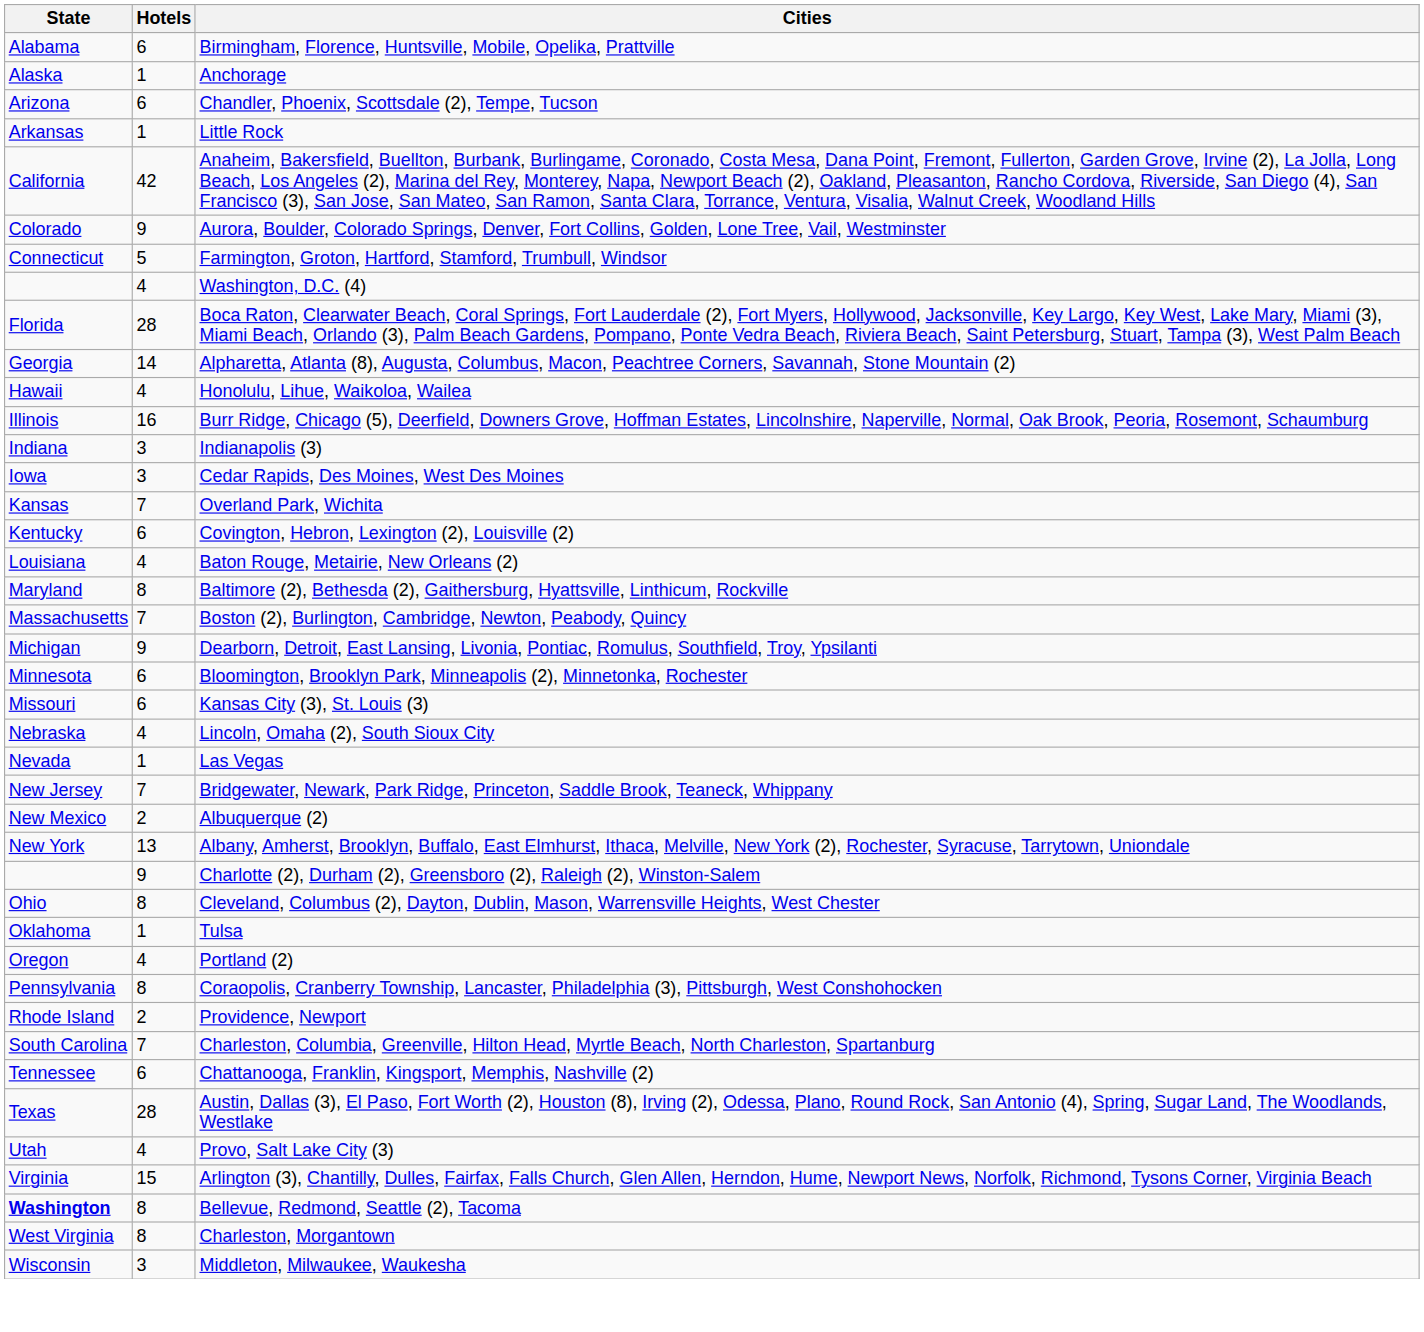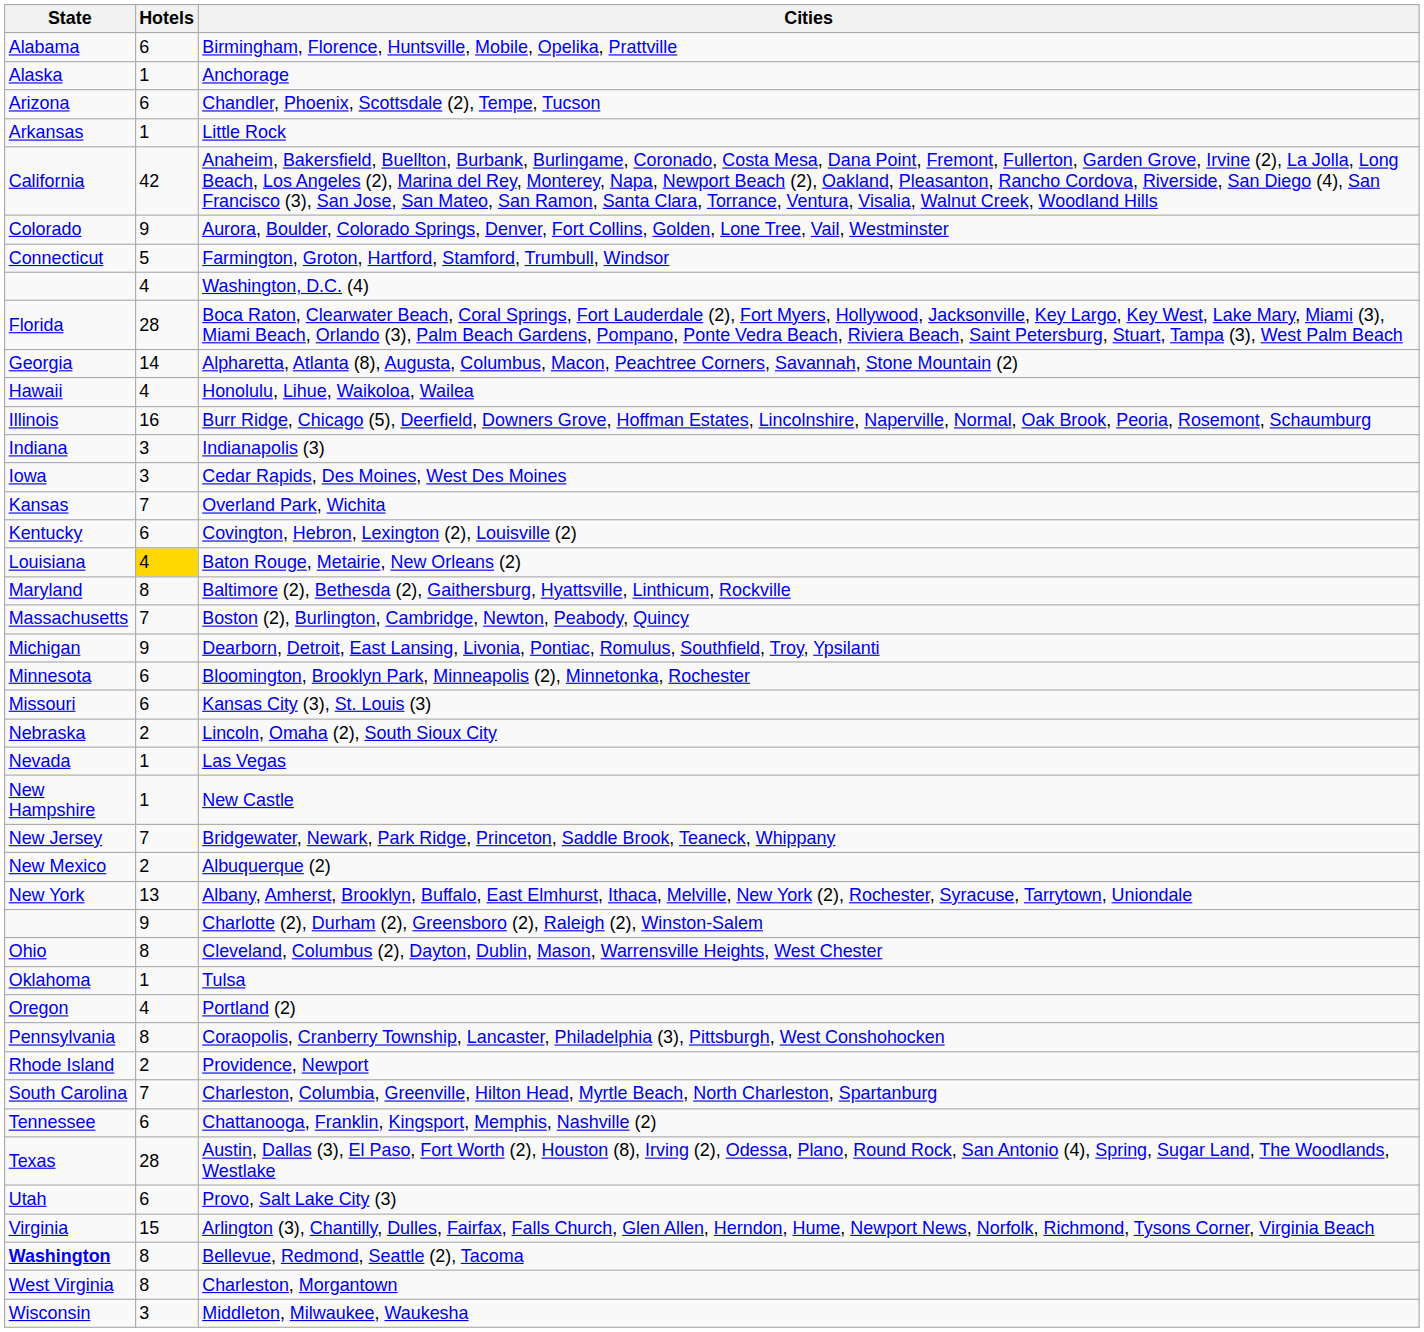 <table class="wikitable" width=100%>
 <tr>
 <th>State</th>
 <th>Hotels</th>
 <th>Cities</th>
 </tr>
 <tr>
 <td> <a href='#'>Alabama</a></td>
 <td>6</td>
 <td><a href='#'>Birmingham</a>, <a href='#'>Florence</a>, <a href='#'>Huntsville</a>, <a href='#'>Mobile</a>, <a href='#'>Opelika</a>, <a href='#'>Prattville</a></td>
 </tr>
 <tr>
 <td> <a href='#'>Alaska</a></td>
 <td>1</td>
 <td><a href='#'>Anchorage</a></td>
 </tr>
 <tr>
 <td> <a href='#'>Arizona</a></td>
 <td>6</td>
 <td><a href='#'>Chandler</a>, <a href='#'>Phoenix</a>, <a href='#'>Scottsdale</a> (2), <a href='#'>Tempe</a>, <a href='#'>Tucson</a></td>
 </tr>
 <tr>
 <td> <a href='#'>Arkansas</a></td>
 <td>1</td>
 <td><a href='#'>Little Rock</a></td>
 </tr>
 <tr>
 <td> <a href='#'>California</a></td>
 <td>42</td>
 <td><a href='#'>Anaheim</a>, <a href='#'>Bakersfield</a>, <a href='#'>Buellton</a>, <a href='#'>Burbank</a>, <a href='#'>Burlingame</a>, <a href='#'>Coronado</a>, <a href='#'>Costa Mesa</a>, <a href='#'>Dana Point</a>, <a href='#'>Fremont</a>, <a href='#'>Fullerton</a>, <a href='#'>Garden Grove</a>, <a href='#'>Irvine</a> (2), <a href='#'>La Jolla</a>, <a href='#'>Long Beach</a>, <a href='#'>Los Angeles</a> (2), <a href='#'>Marina del Rey</a>, <a href='#'>Monterey</a>, <a href='#'>Napa</a>, <a href='#'>Newport Beach</a> (2), <a href='#'>Oakland</a>, <a href='#'>Pleasanton</a>, <a href='#'>Rancho Cordova</a>, <a href='#'>Riverside</a>, <a href='#'>San Diego</a> (4), <a href='#'>San Francisco</a> (3), <a href='#'>San Jose</a>, <a href='#'>San Mateo</a>, <a href='#'>San Ramon</a>, <a href='#'>Santa Clara</a>, <a href='#'>Torrance</a>, <a href='#'>Ventura</a>, <a href='#'>Visalia</a>, <a href='#'>Walnut Creek</a>, <a href='#'>Woodland Hills</a></td>
 </tr>
 <tr>
 <td> <a href='#'>Colorado</a></td>
 <td>9</td>
 <td><a href='#'>Aurora</a>, <a href='#'>Boulder</a>, <a href='#'>Colorado Springs</a>, <a href='#'>Denver</a>, <a href='#'>Fort Collins</a>, <a href='#'>Golden</a>, <a href='#'>Lone Tree</a>, <a href='#'>Vail</a>, <a href='#'>Westminster</a></td>
 </tr>
 <tr>
 <td> <a href='#'>Connecticut</a></td>
 <td>5</td>
 <td><a href='#'>Farmington</a>, <a href='#'>Groton</a>, <a href='#'>Hartford</a>, <a href='#'>Stamford</a>, <a href='#'>Trumbull</a>, <a href='#'>Windsor</a></td>
 </tr>
 <tr>
 <td></td>
 <td>4</td>
 <td><a href='#'>Washington, D.C.</a> (4)</td>
 </tr>
 <tr>
 <td> <a href='#'>Florida</a></td>
 <td>28</td>
 <td><a href='#'>Boca Raton</a>, <a href='#'>Clearwater Beach</a>, <a href='#'>Coral Springs</a>, <a href='#'>Fort Lauderdale</a> (2), <a href='#'>Fort Myers</a>, <a href='#'>Hollywood</a>, <a href='#'>Jacksonville</a>, <a href='#'>Key Largo</a>, <a href='#'>Key West</a>, <a href='#'>Lake Mary</a>, <a href='#'>Miami</a> (3), <a href='#'>Miami Beach</a>, <a href='#'>Orlando</a> (3), <a href='#'>Palm Beach Gardens</a>, <a href='#'>Pompano</a>, <a href='#'>Ponte Vedra Beach</a>, <a href='#'>Riviera Beach</a>, <a href='#'>Saint Petersburg</a>, <a href='#'>Stuart</a>, <a href='#'>Tampa</a> (3), <a href='#'>West Palm Beach</a></td>
 </tr>
 <tr>
 <td> <a href='#'>Georgia</a></td>
 <td>14</td>
 <td><a href='#'>Alpharetta</a>, <a href='#'>Atlanta</a> (8), <a href='#'>Augusta</a>, <a href='#'>Columbus</a>, <a href='#'>Macon</a>, <a href='#'>Peachtree Corners</a>, <a href='#'>Savannah</a>, <a href='#'>Stone Mountain</a> (2)</td>
 </tr>
 <tr>
 <td> <a href='#'>Hawaii</a></td>
 <td>4</td>
 <td><a href='#'>Honolulu</a>, <a href='#'>Lihue</a>, <a href='#'>Waikoloa</a>, <a href='#'>Wailea</a></td>
 </tr>
 <tr>
 <td> <a href='#'>Illinois</a></td>
 <td>16</td>
 <td><a href='#'>Burr Ridge</a>, <a href='#'>Chicago</a> (5), <a href='#'>Deerfield</a>, <a href='#'>Downers Grove</a>, <a href='#'>Hoffman Estates</a>, <a href='#'>Lincolnshire</a>, <a href='#'>Naperville</a>, <a href='#'>Normal</a>, <a href='#'>Oak Brook</a>, <a href='#'>Peoria</a>, <a href='#'>Rosemont</a>, <a href='#'>Schaumburg</a></td>
 </tr>
 <tr>
 <td> <a href='#'>Indiana</a></td>
 <td>3</td>
 <td><a href='#'>Indianapolis</a> (3)</td>
 </tr>
 <tr>
 <td> <a href='#'>Iowa</a></td>
 <td>3</td>
 <td><a href='#'>Cedar Rapids</a>, <a href='#'>Des Moines</a>, <a href='#'>West Des Moines</a></td>
 </tr>
 <tr>
 <td> <a href='#'>Kansas</a></td>
 <td>7</td>
 <td><a href='#'>Overland Park</a>, <a href='#'>Wichita</a></td>
 </tr>
 <tr>
 <td> <a href='#'>Kentucky</a></td>
 <td>6</td>
 <td><a href='#'>Covington</a>, <a href='#'>Hebron</a>, <a href='#'>Lexington</a> (2), <a href='#'>Louisville</a> (2)</td>
 </tr>
 <tr>
 <td> <a href='#'>Louisiana</a></td>
-<td>4</td>
+<td style="background: gold;">4</td>
 <td><a href='#'>Baton Rouge</a>, <a href='#'>Metairie</a>, <a href='#'>New Orleans</a> (2)</td>
 </tr>
 <tr>
 <td> <a href='#'>Maryland</a></td>
 <td>8</td>
 <td><a href='#'>Baltimore</a> (2), <a href='#'>Bethesda</a> (2), <a href='#'>Gaithersburg</a>, <a href='#'>Hyattsville</a>, <a href='#'>Linthicum</a>, <a href='#'>Rockville</a></td>
 </tr>
 <tr>
 <td> <a href='#'>Massachusetts</a></td>
 <td>7</td>
 <td><a href='#'>Boston</a> (2), <a href='#'>Burlington</a>, <a href='#'>Cambridge</a>, <a href='#'>Newton</a>, <a href='#'>Peabody</a>, <a href='#'>Quincy</a></td>
 </tr>
 <tr>
 <td> <a href='#'>Michigan</a></td>
 <td>9</td>
 <td><a href='#'>Dearborn</a>, <a href='#'>Detroit</a>, <a href='#'>East Lansing</a>, <a href='#'>Livonia</a>, <a href='#'>Pontiac</a>, <a href='#'>Romulus</a>, <a href='#'>Southfield</a>, <a href='#'>Troy</a>, <a href='#'>Ypsilanti</a></td>
 </tr>
 <tr>
 <td> <a href='#'>Minnesota</a></td>
 <td>6</td>
 <td><a href='#'>Bloomington</a>, <a href='#'>Brooklyn Park</a>, <a href='#'>Minneapolis</a> (2), <a href='#'>Minnetonka</a>, <a href='#'>Rochester</a></td>
 </tr>
 <tr>
 <td> <a href='#'>Missouri</a></td>
 <td>6</td>
 <td><a href='#'>Kansas City</a> (3), <a href='#'>St. Louis</a> (3)</td>
 </tr>
 <tr>
 <td> <a href='#'>Nebraska</a></td>
-<td>4</td>
+<td>2</td>
 <td><a href='#'>Lincoln</a>, <a href='#'>Omaha</a> (2), <a href='#'>South Sioux City</a></td>
 </tr>
 <tr>
 <td> <a href='#'>Nevada</a></td>
 <td>1</td>
 <td><a href='#'>Las Vegas</a></td>
+</tr>
+<tr>
+<td> <a href='#'>New Hampshire</a></td>
+<td>1</td>
+<td><a href='#'>New Castle</a></td>
 </tr>
 <tr>
 <td> <a href='#'>New Jersey</a></td>
 <td>7</td>
 <td><a href='#'>Bridgewater</a>, <a href='#'>Newark</a>, <a href='#'>Park Ridge</a>, <a href='#'>Princeton</a>, <a href='#'>Saddle Brook</a>, <a href='#'>Teaneck</a>, <a href='#'>Whippany</a></td>
 </tr>
 <tr>
 <td> <a href='#'>New Mexico</a></td>
 <td>2</td>
 <td><a href='#'>Albuquerque</a> (2)</td>
 </tr>
 <tr>
 <td> <a href='#'>New York</a></td>
 <td>13</td>
 <td><a href='#'>Albany</a>, <a href='#'>Amherst</a>, <a href='#'>Brooklyn</a>, <a href='#'>Buffalo</a>, <a href='#'>East Elmhurst</a>, <a href='#'>Ithaca</a>, <a href='#'>Melville</a>, <a href='#'>New York</a> (2), <a href='#'>Rochester</a>, <a href='#'>Syracuse</a>, <a href='#'>Tarrytown</a>, <a href='#'>Uniondale</a></td>
 </tr>
 <tr>
 <td></td>
 <td>9</td>
 <td><a href='#'>Charlotte</a> (2), <a href='#'>Durham</a> (2), <a href='#'>Greensboro</a> (2), <a href='#'>Raleigh</a> (2), <a href='#'>Winston-Salem</a></td>
 </tr>
 <tr>
 <td> <a href='#'>Ohio</a></td>
 <td>8</td>
 <td><a href='#'>Cleveland</a>, <a href='#'>Columbus</a> (2), <a href='#'>Dayton</a>, <a href='#'>Dublin</a>, <a href='#'>Mason</a>, <a href='#'>Warrensville Heights</a>, <a href='#'>West Chester</a></td>
 </tr>
 <tr>
 <td> <a href='#'>Oklahoma</a></td>
 <td>1</td>
 <td><a href='#'>Tulsa</a></td>
 </tr>
 <tr>
 <td> <a href='#'>Oregon</a></td>
 <td>4</td>
 <td><a href='#'>Portland</a> (2)</td>
 </tr>
 <tr>
 <td> <a href='#'>Pennsylvania</a></td>
 <td>8</td>
 <td><a href='#'>Coraopolis</a>, <a href='#'>Cranberry Township</a>, <a href='#'>Lancaster</a>, <a href='#'>Philadelphia</a> (3), <a href='#'>Pittsburgh</a>, <a href='#'>West Conshohocken</a></td>
 </tr>
 <tr>
 <td> <a href='#'>Rhode Island</a></td>
 <td>2</td>
 <td><a href='#'>Providence</a>, <a href='#'>Newport</a></td>
 </tr>
 <tr>
 <td> <a href='#'>South Carolina</a></td>
 <td>7</td>
 <td><a href='#'>Charleston</a>, <a href='#'>Columbia</a>, <a href='#'>Greenville</a>, <a href='#'>Hilton Head</a>, <a href='#'>Myrtle Beach</a>, <a href='#'>North Charleston</a>, <a href='#'>Spartanburg</a></td>
 </tr>
 <tr>
 <td> <a href='#'>Tennessee</a></td>
 <td>6</td>
 <td><a href='#'>Chattanooga</a>, <a href='#'>Franklin</a>, <a href='#'>Kingsport</a>, <a href='#'>Memphis</a>, <a href='#'>Nashville</a> (2)</td>
 </tr>
 <tr>
 <td> <a href='#'>Texas</a></td>
 <td>28</td>
 <td><a href='#'>Austin</a>, <a href='#'>Dallas</a> (3), <a href='#'>El Paso</a>, <a href='#'>Fort Worth</a> (2), <a href='#'>Houston</a> (8), <a href='#'>Irving</a> (2), <a href='#'>Odessa</a>, <a href='#'>Plano</a>, <a href='#'>Round Rock</a>, <a href='#'>San Antonio</a> (4), <a href='#'>Spring</a>, <a href='#'>Sugar Land</a>, <a href='#'>The Woodlands</a>, <a href='#'>Westlake</a></td>
 </tr>
 <tr>
 <td> <a href='#'>Utah</a></td>
-<td>4</td>
+<td>6</td>
 <td><a href='#'>Provo</a>, <a href='#'>Salt Lake City</a> (3)</td>
 </tr>
 <tr>
 <td> <a href='#'>Virginia</a></td>
 <td>15</td>
 <td><a href='#'>Arlington</a> (3), <a href='#'>Chantilly</a>, <a href='#'>Dulles</a>, <a href='#'>Fairfax</a>, <a href='#'>Falls Church</a>, <a href='#'>Glen Allen</a>, <a href='#'>Herndon</a>, <a href='#'>Hume</a>, <a href='#'>Newport News</a>, <a href='#'>Norfolk</a>, <a href='#'>Richmond</a>, <a href='#'>Tysons Corner</a>, <a href='#'>Virginia Beach</a></td>
 </tr>
 <tr>
 <td><strong> <a href='#'>Washington</a></strong></td>
 <td>8</td>
 <td><a href='#'>Bellevue</a>, <a href='#'>Redmond</a>, <a href='#'>Seattle</a> (2), <a href='#'>Tacoma</a></td>
 </tr>
 <tr>
 <td> <a href='#'>West Virginia</a></td>
 <td>8</td>
 <td><a href='#'>Charleston</a>, <a href='#'>Morgantown</a></td>
 </tr>
 <tr>
 <td> <a href='#'>Wisconsin</a></td>
 <td>3</td>
 <td><a href='#'>Middleton</a>, <a href='#'>Milwaukee</a>, <a href='#'>Waukesha</a></td>
 </tr>
 </table>
